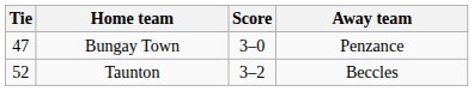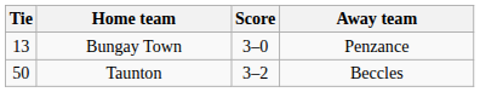 <table class="wikitable" style="text-align:center;">
 <tr>
 <th width=20>Tie</th>
 <th width=175>Home team</th>
 <th width=20>Score</th>
 <th width=175>Away team</th>
 </tr>
 <tr>
-<td>47</td>
+<td>13</td>
 <td>Bungay Town</td>
 <td>3–0</td>
 <td>Penzance</td>
 </tr>
 <tr>
-<td>52</td>
+<td>50</td>
 <td>Taunton</td>
 <td>3–2</td>
 <td>Beccles</td>
 </tr>
 </table>
